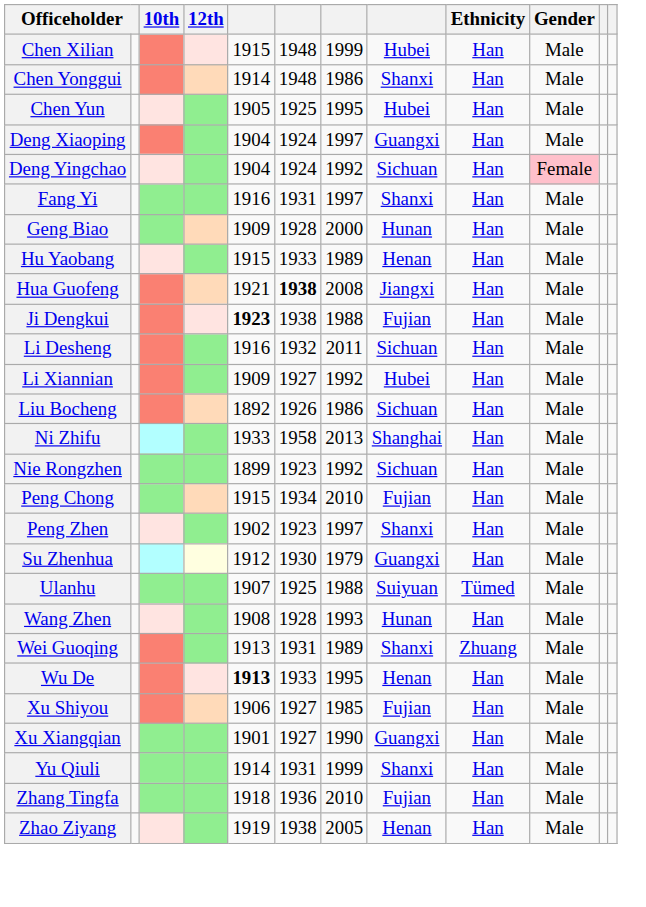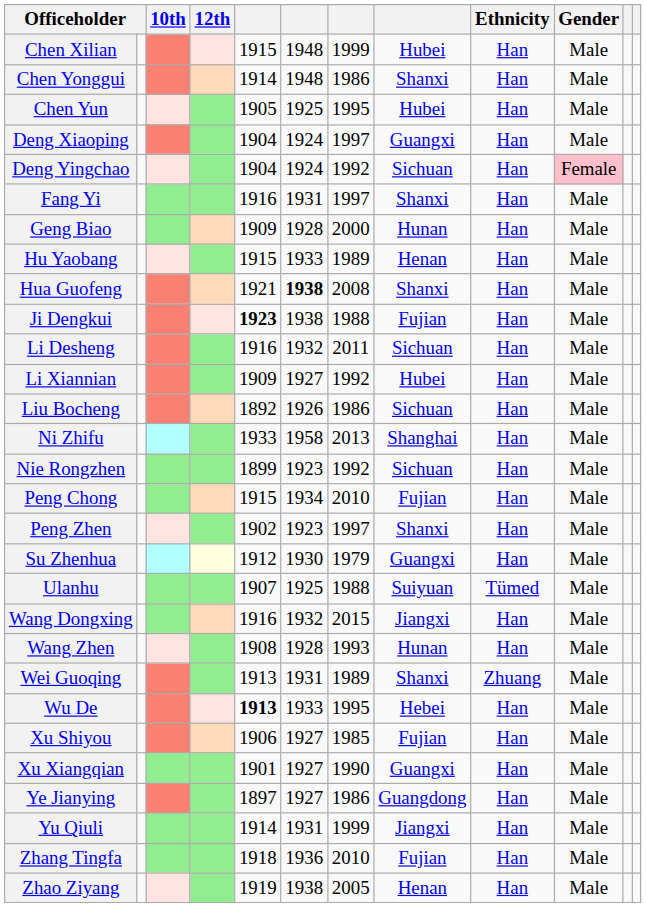 <table class="wikitable sortable" style=text-align:center>
 <tr>
 <th scope=col colspan="2">Officeholder</th>
 <th scope=col><a href='#'>10th</a></th>
 <th scope=col><a href='#'>12th</a></th>
 <th scope=col></th>
 <th scope=col></th>
 <th scope=col></th>
 <th scope=col></th>
 <th scope=col>Ethnicity</th>
 <th scope=col>Gender</th>
 <th scope=col></th>
 <th scope=col class="unsortable"></th>
 </tr>
 <tr>
 <th align="center" scope="row" style="font-weight:normal;"><a href='#'>Chen Xilian</a></th>
 <td></td>
 <td bgcolor = Salmon></td>
 <td bgcolor = MistyRose></td>
 <td>1915</td>
 <td>1948</td>
 <td>1999</td>
 <td><a href='#'>Hubei</a></td>
 <td><a href='#'>Han</a></td>
 <td>Male</td>
 <td></td>
 <td></td>
 </tr>
 <tr>
 <th align="center" scope="row" style="font-weight:normal;"><a href='#'>Chen Yonggui</a></th>
 <td></td>
 <td bgcolor = Salmon></td>
 <td bgcolor = PeachPuff></td>
 <td>1914</td>
 <td>1948</td>
 <td>1986</td>
 <td><a href='#'>Shanxi</a></td>
 <td><a href='#'>Han</a></td>
 <td>Male</td>
 <td></td>
 <td></td>
 </tr>
 <tr>
 <th align="center" scope="row" style="font-weight:normal;"><a href='#'>Chen Yun</a></th>
 <td></td>
 <td bgcolor = MistyRose></td>
 <td bgcolor = LightGreen></td>
 <td>1905</td>
 <td>1925</td>
 <td>1995</td>
 <td><a href='#'>Hubei</a></td>
 <td><a href='#'>Han</a></td>
 <td>Male</td>
 <td></td>
 <td></td>
 </tr>
 <tr>
 <th align="center" scope="row" style="font-weight:normal;"><a href='#'>Deng Xiaoping</a></th>
 <td></td>
 <td bgcolor = Salmon></td>
 <td bgcolor = LightGreen></td>
 <td>1904</td>
 <td>1924</td>
 <td>1997</td>
 <td><a href='#'>Guangxi</a></td>
 <td><a href='#'>Han</a></td>
 <td>Male</td>
 <td></td>
 <td></td>
 </tr>
 <tr>
 <th align="center" scope="row" style="font-weight:normal;"><a href='#'>Deng Yingchao</a></th>
 <td></td>
 <td bgcolor = MistyRose></td>
 <td bgcolor = LightGreen></td>
 <td>1904</td>
 <td>1924</td>
 <td>1992</td>
 <td><a href='#'>Sichuan</a></td>
 <td><a href='#'>Han</a></td>
 <td style="background: Pink">Female</td>
 <td></td>
 <td></td>
 </tr>
 <tr>
 <th align="center" scope="row" style="font-weight:normal;"><a href='#'>Fang Yi</a></th>
 <td></td>
 <td bgcolor = LightGreen></td>
 <td bgcolor = LightGreen></td>
 <td>1916</td>
 <td>1931</td>
 <td>1997</td>
 <td><a href='#'>Shanxi</a></td>
 <td><a href='#'>Han</a></td>
 <td>Male</td>
 <td></td>
 <td></td>
 </tr>
 <tr>
 <th align="center" scope="row" style="font-weight:normal;"><a href='#'>Geng Biao</a></th>
 <td></td>
 <td bgcolor = LightGreen></td>
 <td bgcolor = PeachPuff></td>
 <td>1909</td>
 <td>1928</td>
 <td>2000</td>
 <td><a href='#'>Hunan</a></td>
 <td><a href='#'>Han</a></td>
 <td>Male</td>
 <td></td>
 <td></td>
 </tr>
 <tr>
 <th align="center" scope="row" style="font-weight:normal;"><a href='#'>Hu Yaobang</a></th>
 <td></td>
 <td bgcolor = MistyRose></td>
 <td bgcolor = LightGreen></td>
 <td>1915</td>
 <td>1933</td>
 <td>1989</td>
 <td><a href='#'>Henan</a></td>
 <td><a href='#'>Han</a></td>
 <td>Male</td>
 <td></td>
 <td></td>
 </tr>
 <tr>
 <th align="center" scope="row" style="font-weight:normal;"><a href='#'>Hua Guofeng</a></th>
 <td></td>
 <td bgcolor = Salmon></td>
 <td bgcolor = PeachPuff></td>
 <td>1921</td>
 <td><strong>1938</strong></td>
 <td>2008</td>
-<td><a href='#'>Jiangxi</a></td>
+<td><a href='#'>Shanxi</a></td>
 <td><a href='#'>Han</a></td>
 <td>Male</td>
 <td></td>
 <td></td>
 </tr>
 <tr>
 <th align="center" scope="row" style="font-weight:normal;"><a href='#'>Ji Dengkui</a></th>
 <td></td>
 <td bgcolor = Salmon></td>
 <td bgcolor = MistyRose></td>
 <td><strong>1923</strong></td>
 <td>1938</td>
 <td>1988</td>
 <td><a href='#'>Fujian</a></td>
 <td><a href='#'>Han</a></td>
 <td>Male</td>
 <td></td>
 <td></td>
 </tr>
 <tr>
 <th align="center" scope="row" style="font-weight:normal;"><a href='#'>Li Desheng</a></th>
 <td></td>
 <td bgcolor = Salmon></td>
 <td bgcolor = LightGreen></td>
 <td>1916</td>
 <td>1932</td>
 <td>2011</td>
 <td><a href='#'>Sichuan</a></td>
 <td><a href='#'>Han</a></td>
 <td>Male</td>
 <td></td>
 <td></td>
 </tr>
 <tr>
 <th align="center" scope="row" style="font-weight:normal;"><a href='#'>Li Xiannian</a></th>
 <td></td>
 <td bgcolor = Salmon></td>
 <td bgcolor = LightGreen></td>
 <td>1909</td>
 <td>1927</td>
 <td>1992</td>
 <td><a href='#'>Hubei</a></td>
 <td><a href='#'>Han</a></td>
 <td>Male</td>
 <td></td>
 <td></td>
 </tr>
 <tr>
 <th align="center" scope="row" style="font-weight:normal;"><a href='#'>Liu Bocheng</a></th>
 <td></td>
 <td bgcolor = Salmon></td>
 <td bgcolor = PeachPuff></td>
 <td>1892</td>
 <td>1926</td>
 <td>1986</td>
 <td><a href='#'>Sichuan</a></td>
 <td><a href='#'>Han</a></td>
 <td>Male</td>
 <td></td>
 <td></td>
 </tr>
 <tr>
 <th align="center" scope="row" style="font-weight:normal;"><a href='#'>Ni Zhifu</a></th>
 <td></td>
 <td bgcolor = #B2FFFF></td>
 <td bgcolor = LightGreen></td>
 <td>1933</td>
 <td>1958</td>
 <td>2013</td>
 <td><a href='#'>Shanghai</a></td>
 <td><a href='#'>Han</a></td>
 <td>Male</td>
 <td></td>
 <td></td>
 </tr>
 <tr>
 <th align="center" scope="row" style="font-weight:normal;"><a href='#'>Nie Rongzhen</a></th>
 <td></td>
 <td bgcolor = LightGreen></td>
 <td bgcolor = LightGreen></td>
 <td>1899</td>
 <td>1923</td>
 <td>1992</td>
 <td><a href='#'>Sichuan</a></td>
 <td><a href='#'>Han</a></td>
 <td>Male</td>
 <td></td>
 <td></td>
 </tr>
 <tr>
 <th align="center" scope="row" style="font-weight:normal;"><a href='#'>Peng Chong</a></th>
 <td></td>
 <td bgcolor = LightGreen></td>
 <td bgcolor = PeachPuff></td>
 <td>1915</td>
 <td>1934</td>
 <td>2010</td>
 <td><a href='#'>Fujian</a></td>
 <td><a href='#'>Han</a></td>
 <td>Male</td>
 <td></td>
 <td></td>
 </tr>
 <tr>
 <th align="center" scope="row" style="font-weight:normal;"><a href='#'>Peng Zhen</a></th>
 <td></td>
 <td bgcolor = MistyRose></td>
 <td bgcolor = LightGreen></td>
 <td>1902</td>
 <td>1923</td>
 <td>1997</td>
 <td><a href='#'>Shanxi</a></td>
 <td><a href='#'>Han</a></td>
 <td>Male</td>
 <td></td>
 <td></td>
 </tr>
 <tr>
 <th align="center" scope="row" style="font-weight:normal;"><a href='#'>Su Zhenhua</a></th>
 <td></td>
 <td bgcolor = #B2FFFF></td>
 <td bgcolor = LightYellow></td>
 <td>1912</td>
 <td>1930</td>
 <td>1979</td>
 <td><a href='#'>Guangxi</a></td>
 <td><a href='#'>Han</a></td>
 <td>Male</td>
 <td></td>
 <td></td>
 </tr>
 <tr>
 <th align="center" scope="row" style="font-weight:normal;"><a href='#'>Ulanhu</a></th>
 <td></td>
 <td bgcolor = LightGreen></td>
 <td bgcolor = LightGreen></td>
 <td>1907</td>
 <td>1925</td>
 <td>1988</td>
 <td><a href='#'>Suiyuan</a></td>
 <td><a href='#'>Tümed</a></td>
 <td>Male</td>
 <td></td>
 <td></td>
 </tr>
 <tr>
+<th align="center" scope="row" style="font-weight:normal;"><a href='#'>Wang&nbsp;Dongxing</a></th>
+<td></td>
+<td bgcolor = LightGreen></td>
+<td bgcolor = PeachPuff></td>
+<td>1916</td>
+<td>1932</td>
+<td>2015</td>
+<td><a href='#'>Jiangxi</a></td>
+<td><a href='#'>Han</a></td>
+<td>Male</td>
+<td></td>
+<td></td>
+</tr>
+<tr>
 <th align="center" scope="row" style="font-weight:normal;"><a href='#'>Wang Zhen</a></th>
 <td></td>
 <td bgcolor = MistyRose></td>
 <td bgcolor = LightGreen></td>
 <td>1908</td>
 <td>1928</td>
 <td>1993</td>
 <td><a href='#'>Hunan</a></td>
 <td><a href='#'>Han</a></td>
 <td>Male</td>
 <td></td>
 <td></td>
 </tr>
 <tr>
 <th align="center" scope="row" style="font-weight:normal;"><a href='#'>Wei Guoqing</a></th>
 <td></td>
 <td bgcolor = Salmon></td>
 <td bgcolor = LightGreen></td>
 <td>1913</td>
 <td>1931</td>
 <td>1989</td>
 <td><a href='#'>Shanxi</a></td>
 <td><a href='#'>Zhuang</a></td>
 <td>Male</td>
 <td></td>
 <td></td>
 </tr>
 <tr>
 <th align="center" scope="row" style="font-weight:normal;"><a href='#'>Wu De</a></th>
 <td></td>
 <td bgcolor = Salmon></td>
 <td bgcolor = MistyRose></td>
 <td><strong>1913</strong></td>
 <td>1933</td>
 <td>1995</td>
-<td><a href='#'>Henan</a></td>
+<td><a href='#'>Hebei</a></td>
 <td><a href='#'>Han</a></td>
 <td>Male</td>
 <td></td>
 <td></td>
 </tr>
 <tr>
 <th align="center" scope="row" style="font-weight:normal;"><a href='#'>Xu Shiyou</a></th>
 <td></td>
 <td bgcolor = Salmon></td>
 <td bgcolor = PeachPuff></td>
 <td>1906</td>
 <td>1927</td>
 <td>1985</td>
 <td><a href='#'>Fujian</a></td>
 <td><a href='#'>Han</a></td>
 <td>Male</td>
 <td></td>
 <td></td>
 </tr>
 <tr>
 <th align="center" scope="row" style="font-weight:normal;"><a href='#'>Xu Xiangqian</a></th>
 <td></td>
 <td bgcolor = LightGreen></td>
 <td bgcolor = LightGreen></td>
 <td>1901</td>
 <td>1927</td>
 <td>1990</td>
 <td><a href='#'>Guangxi</a></td>
 <td><a href='#'>Han</a></td>
 <td>Male</td>
 <td></td>
 <td></td>
 </tr>
 <tr>
+<th align="center" scope="row" style="font-weight:normal;"><a href='#'>Ye Jianying</a></th>
+<td></td>
+<td bgcolor = Salmon></td>
+<td bgcolor = LightGreen></td>
+<td>1897</td>
+<td>1927</td>
+<td>1986</td>
+<td><a href='#'>Guangdong</a></td>
+<td><a href='#'>Han</a></td>
+<td>Male</td>
+<td></td>
+<td></td>
+</tr>
+<tr>
 <th align="center" scope="row" style="font-weight:normal;"><a href='#'>Yu Qiuli</a></th>
 <td></td>
 <td bgcolor = LightGreen></td>
 <td bgcolor = LightGreen></td>
 <td>1914</td>
 <td>1931</td>
 <td>1999</td>
-<td><a href='#'>Shanxi</a></td>
+<td><a href='#'>Jiangxi</a></td>
 <td><a href='#'>Han</a></td>
 <td>Male</td>
 <td></td>
 <td></td>
 </tr>
 <tr>
 <th align="center" scope="row" style="font-weight:normal;"><a href='#'>Zhang Tingfa</a></th>
 <td></td>
 <td bgcolor = LightGreen></td>
 <td bgcolor = LightGreen></td>
 <td>1918</td>
 <td>1936</td>
 <td>2010</td>
 <td><a href='#'>Fujian</a></td>
 <td><a href='#'>Han</a></td>
 <td>Male</td>
 <td></td>
 <td></td>
 </tr>
 <tr>
 <th align="center" scope="row" style="font-weight:normal;"><a href='#'>Zhao Ziyang</a></th>
 <td></td>
 <td bgcolor = MistyRose></td>
 <td bgcolor = LightGreen></td>
 <td>1919</td>
 <td>1938</td>
 <td>2005</td>
 <td><a href='#'>Henan</a></td>
 <td><a href='#'>Han</a></td>
 <td>Male</td>
 <td></td>
 <td></td>
 </tr>
 </table>
